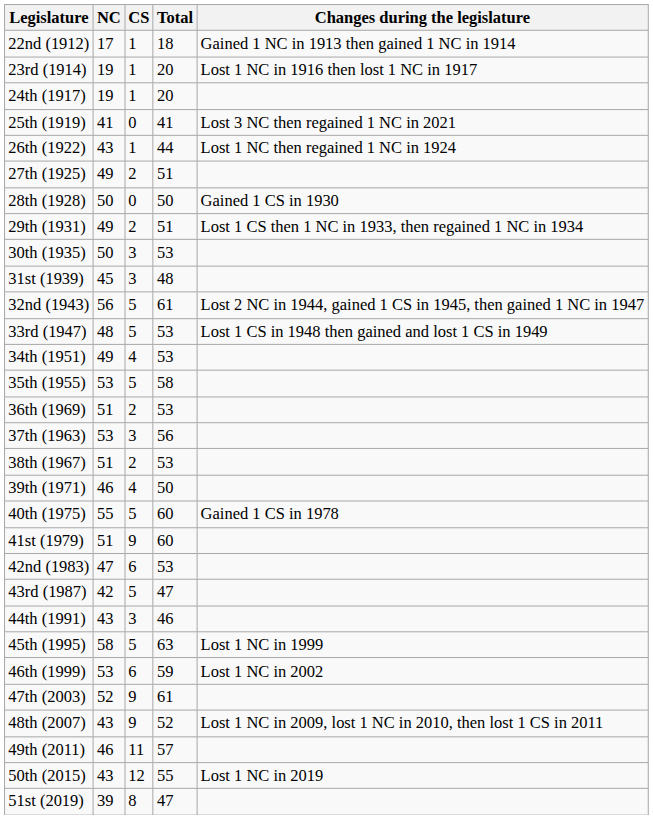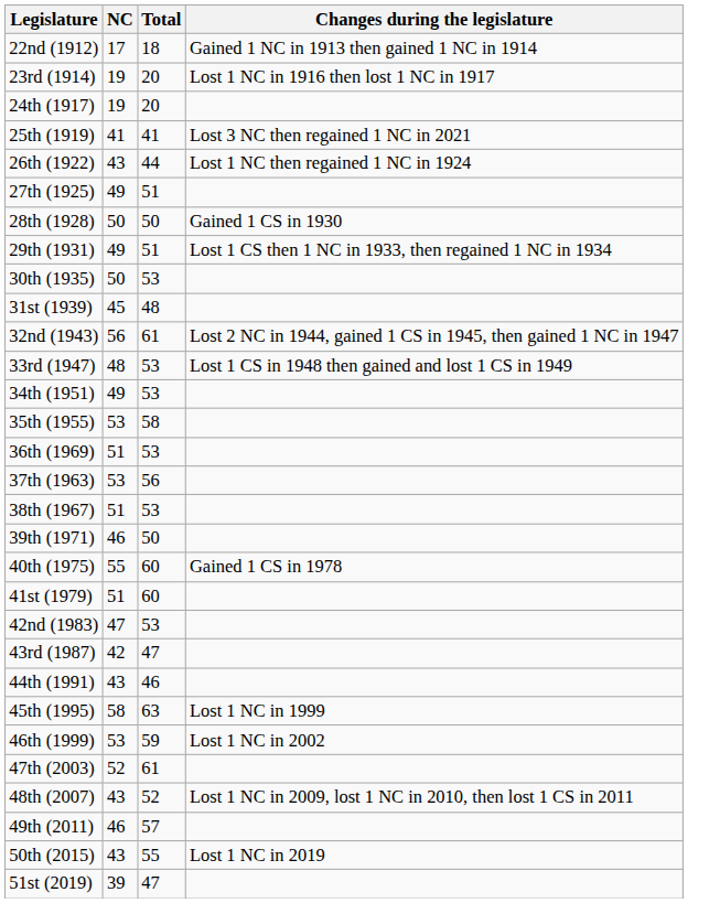 <table class="wikitable">
 <tr>
 <th>Legislature</th>
 <th>NC</th>
-<th>CS</th>
 <th>Total</th>
 <th>Changes during the legislature</th>
 </tr>
 <tr>
 <td>22nd (1912)</td>
 <td>17</td>
-<td>1</td>
 <td>18</td>
 <td>Gained 1 NC in 1913 then gained 1 NC in 1914</td>
 </tr>
 <tr>
 <td>23rd (1914)</td>
 <td>19</td>
-<td>1</td>
 <td>20</td>
 <td>Lost 1 NC in 1916 then lost 1 NC in 1917</td>
 </tr>
 <tr>
 <td>24th (1917)</td>
 <td>19</td>
-<td>1</td>
 <td>20</td>
 <td></td>
 </tr>
 <tr>
 <td>25th (1919)</td>
 <td>41</td>
-<td>0</td>
 <td>41</td>
 <td>Lost 3 NC then regained 1 NC in 2021</td>
 </tr>
 <tr>
 <td>26th (1922)</td>
 <td>43</td>
-<td>1</td>
 <td>44</td>
 <td>Lost 1 NC then regained 1 NC in 1924</td>
 </tr>
 <tr>
 <td>27th (1925)</td>
 <td>49</td>
-<td>2</td>
 <td>51</td>
 <td></td>
 </tr>
 <tr>
 <td>28th (1928)</td>
 <td>50</td>
-<td>0</td>
 <td>50</td>
 <td>Gained 1 CS in 1930</td>
 </tr>
 <tr>
 <td>29th (1931)</td>
 <td>49</td>
-<td>2</td>
 <td>51</td>
 <td>Lost 1 CS then 1 NC in 1933, then regained 1 NC in 1934</td>
 </tr>
 <tr>
 <td>30th (1935)</td>
 <td>50</td>
-<td>3</td>
 <td>53</td>
 <td></td>
 </tr>
 <tr>
 <td>31st (1939)</td>
 <td>45</td>
-<td>3</td>
 <td>48</td>
 <td></td>
 </tr>
 <tr>
 <td>32nd (1943)</td>
 <td>56</td>
-<td>5</td>
 <td>61</td>
 <td>Lost 2 NC in 1944, gained 1 CS in 1945, then gained 1 NC in 1947</td>
 </tr>
 <tr>
 <td>33rd (1947)</td>
 <td>48</td>
-<td>5</td>
 <td>53</td>
 <td>Lost 1 CS in 1948 then gained and lost 1 CS in 1949</td>
 </tr>
 <tr>
 <td>34th (1951)</td>
 <td>49</td>
-<td>4</td>
 <td>53</td>
 <td></td>
 </tr>
 <tr>
 <td>35th (1955)</td>
 <td>53</td>
-<td>5</td>
 <td>58</td>
 <td></td>
 </tr>
 <tr>
 <td>36th (1969)</td>
 <td>51</td>
-<td>2</td>
 <td>53</td>
 <td></td>
 </tr>
 <tr>
 <td>37th (1963)</td>
 <td>53</td>
-<td>3</td>
 <td>56</td>
 <td></td>
 </tr>
 <tr>
 <td>38th (1967)</td>
 <td>51</td>
-<td>2</td>
 <td>53</td>
 <td></td>
 </tr>
 <tr>
 <td>39th (1971)</td>
 <td>46</td>
-<td>4</td>
 <td>50</td>
 <td></td>
 </tr>
 <tr>
 <td>40th (1975)</td>
 <td>55</td>
-<td>5</td>
 <td>60</td>
 <td>Gained 1 CS in 1978</td>
 </tr>
 <tr>
 <td>41st (1979)</td>
 <td>51</td>
-<td>9</td>
 <td>60</td>
 <td></td>
 </tr>
 <tr>
 <td>42nd (1983)</td>
 <td>47</td>
-<td>6</td>
 <td>53</td>
 <td></td>
 </tr>
 <tr>
 <td>43rd (1987)</td>
 <td>42</td>
-<td>5</td>
 <td>47</td>
 <td></td>
 </tr>
 <tr>
 <td>44th (1991)</td>
 <td>43</td>
-<td>3</td>
 <td>46</td>
 <td></td>
 </tr>
 <tr>
 <td>45th (1995)</td>
 <td>58</td>
-<td>5</td>
 <td>63</td>
 <td>Lost 1 NC in 1999</td>
 </tr>
 <tr>
 <td>46th (1999)</td>
 <td>53</td>
-<td>6</td>
 <td>59</td>
 <td>Lost 1 NC in 2002</td>
 </tr>
 <tr>
 <td>47th (2003)</td>
 <td>52</td>
-<td>9</td>
 <td>61</td>
 <td></td>
 </tr>
 <tr>
 <td>48th (2007)</td>
 <td>43</td>
-<td>9</td>
 <td>52</td>
 <td>Lost 1 NC in 2009, lost 1 NC in 2010, then lost 1 CS in 2011</td>
 </tr>
 <tr>
 <td>49th (2011)</td>
 <td>46</td>
-<td>11</td>
 <td>57</td>
 <td></td>
 </tr>
 <tr>
 <td>50th (2015)</td>
 <td>43</td>
-<td>12</td>
 <td>55</td>
 <td>Lost 1 NC in 2019</td>
 </tr>
 <tr>
 <td>51st (2019)</td>
 <td>39</td>
-<td>8</td>
 <td>47</td>
 <td></td>
 </tr>
 </table>
